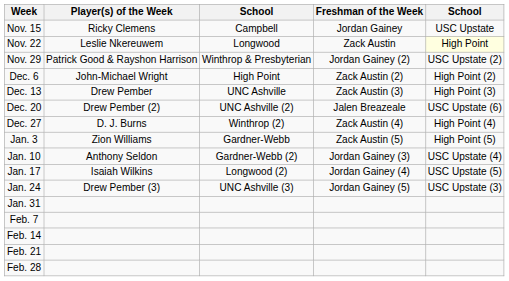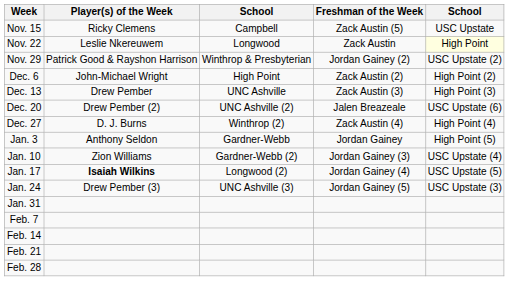 <table class="wikitable" style="text-align:center">
 <tr>
 <th>Week</th>
 <th>Player(s) of the Week</th>
 <th>School</th>
 <th>Freshman of the Week</th>
 <th>School</th>
 </tr>
 <tr>
 <td>Nov. 15</td>
 <td>Ricky Clemens</td>
 <td>Campbell</td>
-<td>Jordan Gainey</td>
+<td>Zack Austin (5)</td>
 <td>USC Upstate</td>
 </tr>
 <tr>
 <td>Nov. 22</td>
 <td>Leslie Nkereuwem</td>
 <td>Longwood</td>
 <td>Zack Austin</td>
 <td style="background: lightyellow;">High Point</td>
 </tr>
 <tr>
 <td>Nov. 29</td>
 <td>Patrick Good & Rayshon Harrison</td>
 <td>Winthrop & Presbyterian</td>
 <td>Jordan Gainey (2)</td>
 <td>USC Upstate (2)</td>
 </tr>
 <tr>
 <td>Dec. 6</td>
 <td>John-Michael Wright</td>
 <td>High Point</td>
 <td>Zack Austin (2)</td>
 <td>High Point (2)</td>
 </tr>
 <tr>
 <td>Dec. 13</td>
 <td>Drew Pember</td>
 <td>UNC Ashville</td>
 <td>Zack Austin (3)</td>
 <td>High Point (3)</td>
 </tr>
 <tr>
 <td>Dec. 20</td>
 <td>Drew Pember (2)</td>
 <td>UNC Ashville (2)</td>
 <td>Jalen Breazeale</td>
 <td>USC Upstate (6)</td>
 </tr>
 <tr>
 <td>Dec. 27</td>
 <td>D. J. Burns</td>
 <td>Winthrop (2)</td>
 <td>Zack Austin (4)</td>
 <td>High Point (4)</td>
 </tr>
 <tr>
 <td>Jan. 3</td>
-<td>Zion Williams</td>
+<td>Anthony Seldon</td>
 <td>Gardner-Webb</td>
-<td>Zack Austin (5)</td>
+<td>Jordan Gainey</td>
 <td>High Point (5)</td>
 </tr>
 <tr>
 <td>Jan. 10</td>
-<td>Anthony Seldon</td>
+<td>Zion Williams</td>
 <td>Gardner-Webb (2)</td>
 <td>Jordan Gainey (3)</td>
 <td>USC Upstate (4)</td>
 </tr>
 <tr>
 <td>Jan. 17</td>
-<td>Isaiah Wilkins</td>
+<td><strong>Isaiah Wilkins</strong></td>
 <td>Longwood (2)</td>
 <td>Jordan Gainey (4)</td>
 <td>USC Upstate (5)</td>
 </tr>
 <tr>
 <td>Jan. 24</td>
 <td>Drew Pember (3)</td>
 <td>UNC Ashville (3)</td>
 <td>Jordan Gainey (5)</td>
 <td>USC Upstate (3)</td>
 </tr>
 <tr>
 <td>Jan. 31</td>
 <td></td>
 <td></td>
 <td></td>
 <td></td>
 </tr>
 <tr>
 <td>Feb. 7</td>
 <td></td>
 <td></td>
 <td></td>
 <td></td>
 </tr>
 <tr>
 <td>Feb. 14</td>
 <td></td>
 <td></td>
 <td></td>
 <td></td>
 </tr>
 <tr>
 <td>Feb. 21</td>
 <td></td>
 <td></td>
 <td></td>
 <td></td>
 </tr>
 <tr>
 <td>Feb. 28</td>
 <td></td>
 <td></td>
 <td></td>
 <td></td>
 </tr>
 </table>
